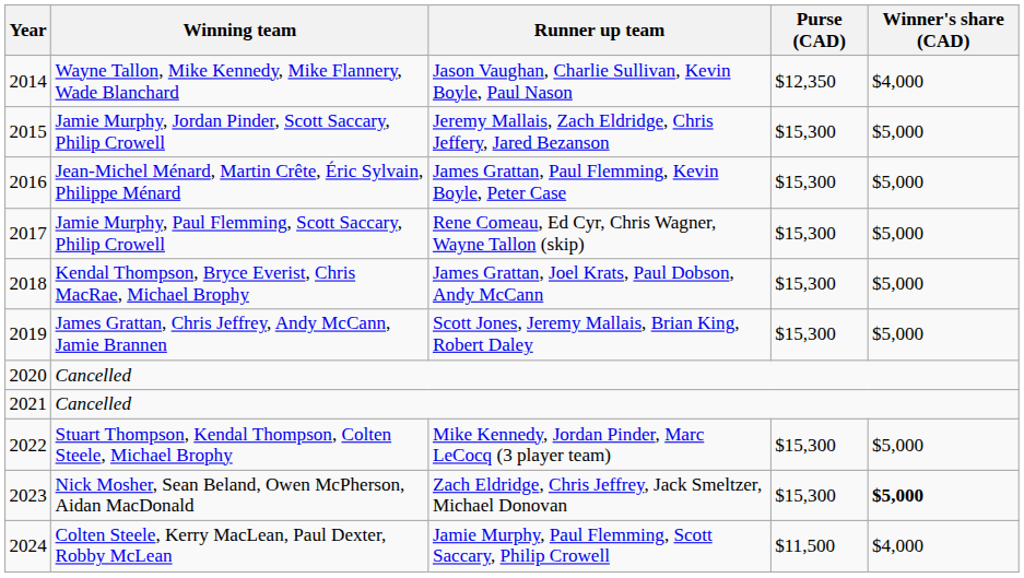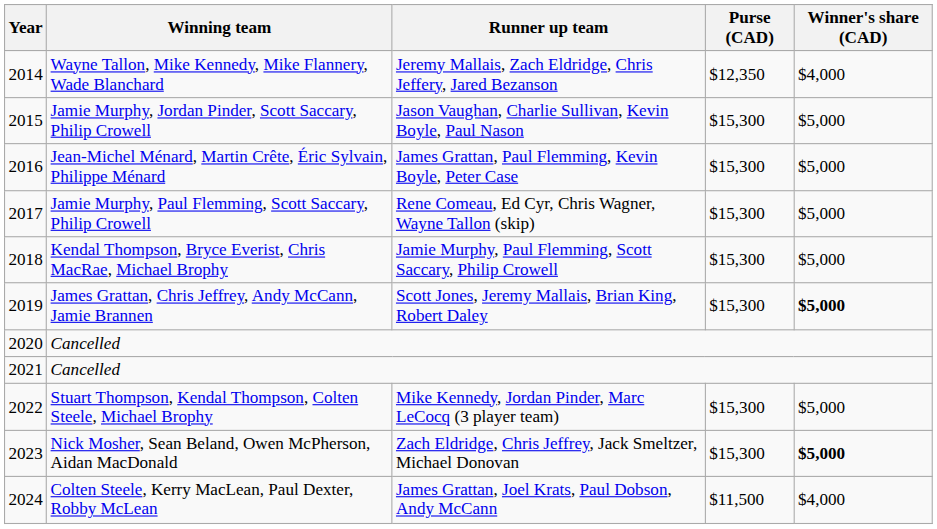 <table class="wikitable">
 <tr>
 <th scope="col">Year</th>
 <th scope="col">Winning team</th>
 <th scope="col">Runner up team</th>
 <th scope="col">Purse (CAD)</th>
 <th scope="col">Winner's share (CAD)</th>
 </tr>
 <tr>
 <td>2014</td>
 <td> <a href='#'>Wayne Tallon</a>, <a href='#'>Mike Kennedy</a>, <a href='#'>Mike Flannery</a>, <a href='#'>Wade Blanchard</a></td>
-<td> <a href='#'>Jason Vaughan</a>, <a href='#'>Charlie Sullivan</a>, <a href='#'>Kevin Boyle</a>, <a href='#'>Paul Nason</a></td>
+<td> <a href='#'>Jeremy Mallais</a>, <a href='#'>Zach Eldridge</a>, <a href='#'>Chris Jeffery</a>, <a href='#'>Jared Bezanson</a></td>
 <td>$12,350</td>
 <td>$4,000</td>
 </tr>
 <tr>
 <td>2015</td>
 <td> <a href='#'>Jamie Murphy</a>, <a href='#'>Jordan Pinder</a>, <a href='#'>Scott Saccary</a>, <a href='#'>Philip Crowell</a></td>
-<td> <a href='#'>Jeremy Mallais</a>, <a href='#'>Zach Eldridge</a>, <a href='#'>Chris Jeffery</a>, <a href='#'>Jared Bezanson</a></td>
+<td> <a href='#'>Jason Vaughan</a>, <a href='#'>Charlie Sullivan</a>, <a href='#'>Kevin Boyle</a>, <a href='#'>Paul Nason</a></td>
 <td>$15,300</td>
 <td>$5,000</td>
 </tr>
 <tr>
 <td>2016</td>
 <td> <a href='#'>Jean-Michel Ménard</a>, <a href='#'>Martin Crête</a>, <a href='#'>Éric Sylvain</a>, <a href='#'>Philippe Ménard</a></td>
 <td> <a href='#'>James Grattan</a>, <a href='#'>Paul Flemming</a>, <a href='#'>Kevin Boyle</a>, <a href='#'>Peter Case</a></td>
 <td>$15,300</td>
 <td>$5,000</td>
 </tr>
 <tr>
 <td>2017</td>
 <td> <a href='#'>Jamie Murphy</a>, <a href='#'>Paul Flemming</a>, <a href='#'>Scott Saccary</a>, <a href='#'>Philip Crowell</a></td>
 <td> <a href='#'>Rene Comeau</a>, Ed Cyr, Chris Wagner, <a href='#'>Wayne Tallon</a> (skip)</td>
 <td>$15,300</td>
 <td>$5,000</td>
 </tr>
 <tr>
 <td>2018</td>
 <td> <a href='#'>Kendal Thompson</a>, <a href='#'>Bryce Everist</a>, <a href='#'>Chris MacRae</a>, <a href='#'>Michael Brophy</a></td>
-<td> <a href='#'>James Grattan</a>, <a href='#'>Joel Krats</a>, <a href='#'>Paul Dobson</a>, <a href='#'>Andy McCann</a></td>
+<td> <a href='#'>Jamie Murphy</a>, <a href='#'>Paul Flemming</a>, <a href='#'>Scott Saccary</a>, <a href='#'>Philip Crowell</a></td>
 <td>$15,300</td>
 <td>$5,000</td>
 </tr>
 <tr>
 <td>2019</td>
 <td> <a href='#'>James Grattan</a>, <a href='#'>Chris Jeffrey</a>, <a href='#'>Andy McCann</a>, <a href='#'>Jamie Brannen</a></td>
 <td> <a href='#'>Scott Jones</a>, <a href='#'>Jeremy Mallais</a>, <a href='#'>Brian King</a>, <a href='#'>Robert Daley</a></td>
 <td>$15,300</td>
-<td>$5,000</td>
+<td><strong>$5,000</strong></td>
 </tr>
 <tr>
 <td>2020</td>
 <td colspan="4"><em>Cancelled</em></td>
 </tr>
 <tr>
 <td>2021</td>
 <td colspan="4"><em>Cancelled</em></td>
 </tr>
 <tr>
 <td>2022</td>
 <td> <a href='#'>Stuart Thompson</a>, <a href='#'>Kendal Thompson</a>, <a href='#'>Colten Steele</a>, <a href='#'>Michael Brophy</a></td>
 <td> <a href='#'>Mike Kennedy</a>, <a href='#'>Jordan Pinder</a>, <a href='#'>Marc LeCocq</a> (3 player team)</td>
 <td>$15,300</td>
 <td>$5,000</td>
 </tr>
 <tr>
 <td>2023</td>
 <td> <a href='#'>Nick Mosher</a>, Sean Beland, Owen McPherson, Aidan MacDonald</td>
 <td> <a href='#'>Zach Eldridge</a>, <a href='#'>Chris Jeffrey</a>, Jack Smeltzer, Michael Donovan</td>
 <td>$15,300</td>
 <td><strong>$5,000</strong></td>
 </tr>
 <tr>
 <td>2024</td>
 <td> <a href='#'>Colten Steele</a>, Kerry MacLean, Paul Dexter, <a href='#'>Robby McLean</a></td>
-<td> <a href='#'>Jamie Murphy</a>, <a href='#'>Paul Flemming</a>, <a href='#'>Scott Saccary</a>, <a href='#'>Philip Crowell</a></td>
+<td> <a href='#'>James Grattan</a>, <a href='#'>Joel Krats</a>, <a href='#'>Paul Dobson</a>, <a href='#'>Andy McCann</a></td>
 <td>$11,500</td>
 <td>$4,000</td>
 </tr>
 </table>
